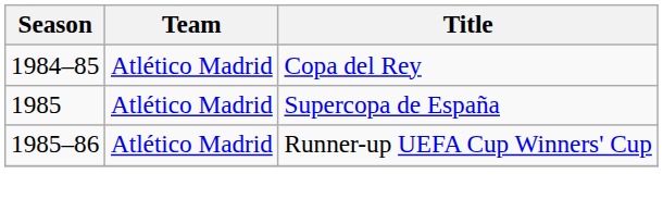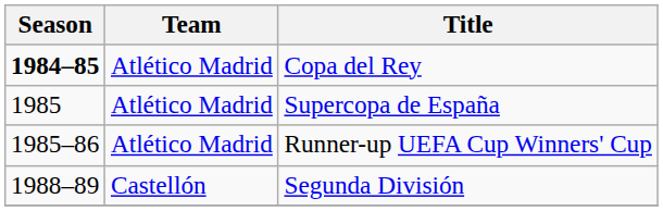 <table class="wikitable">
 <tr>
 <th>Season</th>
 <th>Team</th>
 <th>Title</th>
 </tr>
 <tr>
-<td>1984–85</td>
+<td><strong>1984–85</strong></td>
 <td><a href='#'>Atlético Madrid</a></td>
 <td><a href='#'>Copa del Rey</a></td>
 </tr>
 <tr>
 <td>1985</td>
 <td><a href='#'>Atlético Madrid</a></td>
 <td><a href='#'>Supercopa de España</a></td>
 </tr>
 <tr>
 <td>1985–86</td>
 <td><a href='#'>Atlético Madrid</a></td>
 <td>Runner-up <a href='#'>UEFA Cup Winners' Cup</a></td>
 </tr>
 <tr>
+<td>1988–89</td>
+<td><a href='#'>Castellón</a></td>
+<td><a href='#'>Segunda División</a></td>
+</tr>
+<tr>
 </tr>
 </table>
